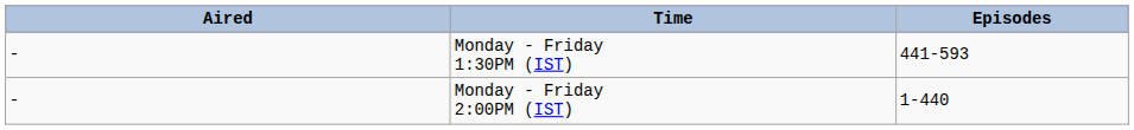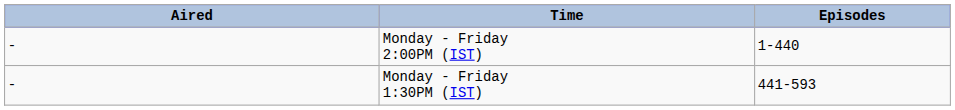 <table class="wikitable" width="70%">
 <tr bgcolor="blue">
 <th style="width:100pt; background:LightSteelBlue;">Aired</th>
 <th style="width:100pt; background:LightSteelBlue;">Time</th>
 <th style="width:50pt; background:LightSteelBlue;">Episodes</th>
 </tr>
 <tr>
 <td> - </td>
+<td>Monday - Friday <br> 2:00PM (<a href='#'>IST</a>)</td>
+<td>1-440</td>
+</tr>
+<tr>
+<td> - </td>
 <td>Monday - Friday <br> 1:30PM (<a href='#'>IST</a>)</td>
 <td>441-593</td>
 </tr>
-<tr>
-<td> - </td>
-<td>Monday - Friday <br> 2:00PM (<a href='#'>IST</a>)</td>
-<td>1-440</td>
-</tr>
 </table>
